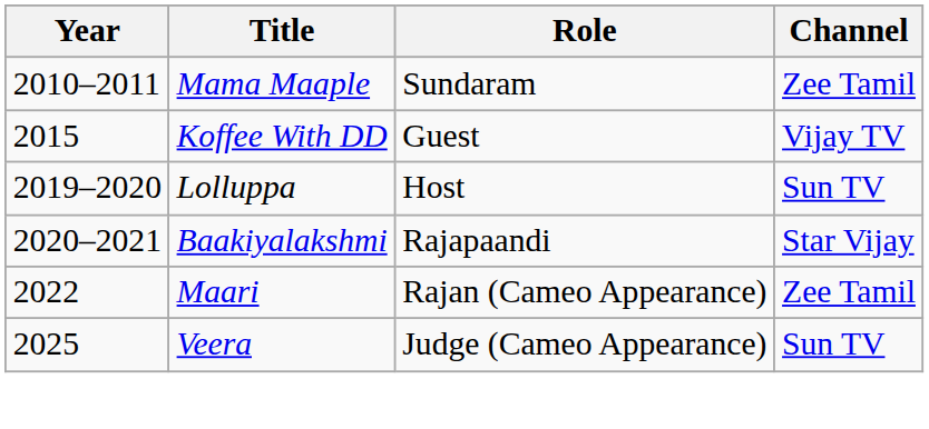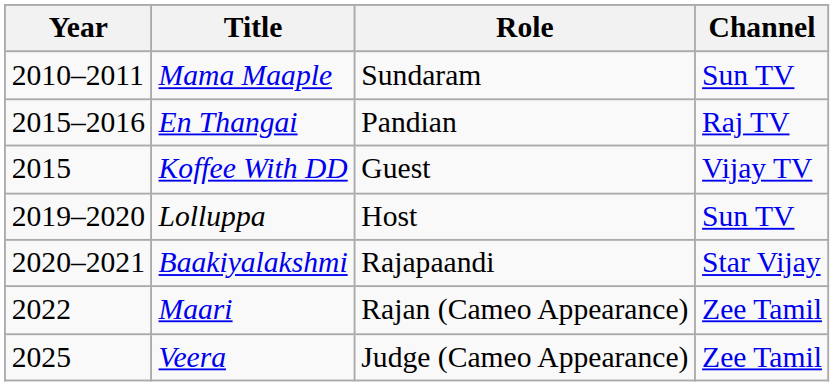 <table class="wikitable">
 <tr style="background:#ccc; text-align:center;">
 <th>Year</th>
 <th>Title</th>
 <th>Role</th>
 <th>Channel</th>
 </tr>
 <tr>
 <td>2010–2011</td>
 <td><em><a href='#'>Mama Maaple</a></em></td>
 <td>Sundaram</td>
-<td><a href='#'>Zee Tamil</a></td>
+<td><a href='#'>Sun TV</a></td>
+</tr>
+<tr>
+<td>2015–2016</td>
+<td><em><a href='#'>En Thangai</a></em></td>
+<td>Pandian</td>
+<td><a href='#'>Raj TV</a></td>
 </tr>
 <tr>
 <td>2015</td>
 <td><em><a href='#'>Koffee With DD</a></em></td>
 <td>Guest</td>
 <td><a href='#'>Vijay TV</a></td>
 </tr>
 <tr>
 <td>2019–2020</td>
 <td><em>Lolluppa</em></td>
 <td>Host</td>
 <td><a href='#'>Sun TV</a></td>
 </tr>
 <tr>
 <td>2020–2021</td>
 <td><em><a href='#'>Baakiyalakshmi</a></em></td>
 <td>Rajapaandi</td>
 <td><a href='#'>Star Vijay</a></td>
 </tr>
 <tr>
 <td>2022</td>
 <td><em><a href='#'>Maari</a></em></td>
 <td>Rajan (Cameo Appearance)</td>
 <td><a href='#'>Zee Tamil</a></td>
 </tr>
 <tr>
 <td>2025</td>
 <td><em><a href='#'>Veera</a></em></td>
 <td>Judge (Cameo Appearance)</td>
-<td><a href='#'>Sun TV</a></td>
+<td><a href='#'>Zee Tamil</a></td>
 </tr>
 </table>
